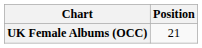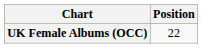 <table class="wikitable plainrowheaders" style="text-align:center">
 <tr>
 <th scope="col">Chart</th>
 <th scope="col">Position</th>
 </tr>
 <tr>
 <th scope="row">UK Female Albums (OCC)</th>
-<td>21</td>
+<td>22</td>
 </tr>
 </table>
